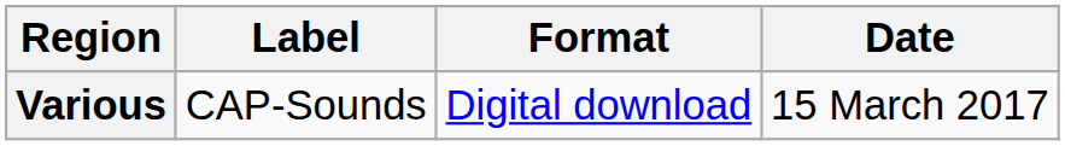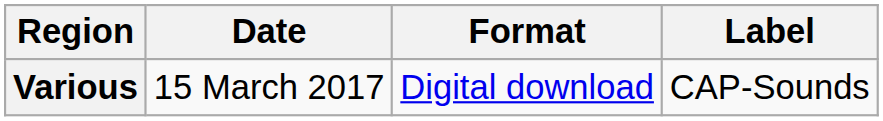 <table class="wikitable plainrowheaders">
 <tr>
 <th>Region</th>
+<th>Date</th>
+<th>Format</th>
 <th>Label</th>
-<th>Format</th>
-<th>Date</th>
 </tr>
 <tr>
 <th scope="row">Various</th>
+<td>15 March 2017</td>
+<td><a href='#'>Digital download</a></td>
 <td>CAP-Sounds</td>
-<td><a href='#'>Digital download</a></td>
-<td>15 March 2017</td>
 </tr>
 </table>
